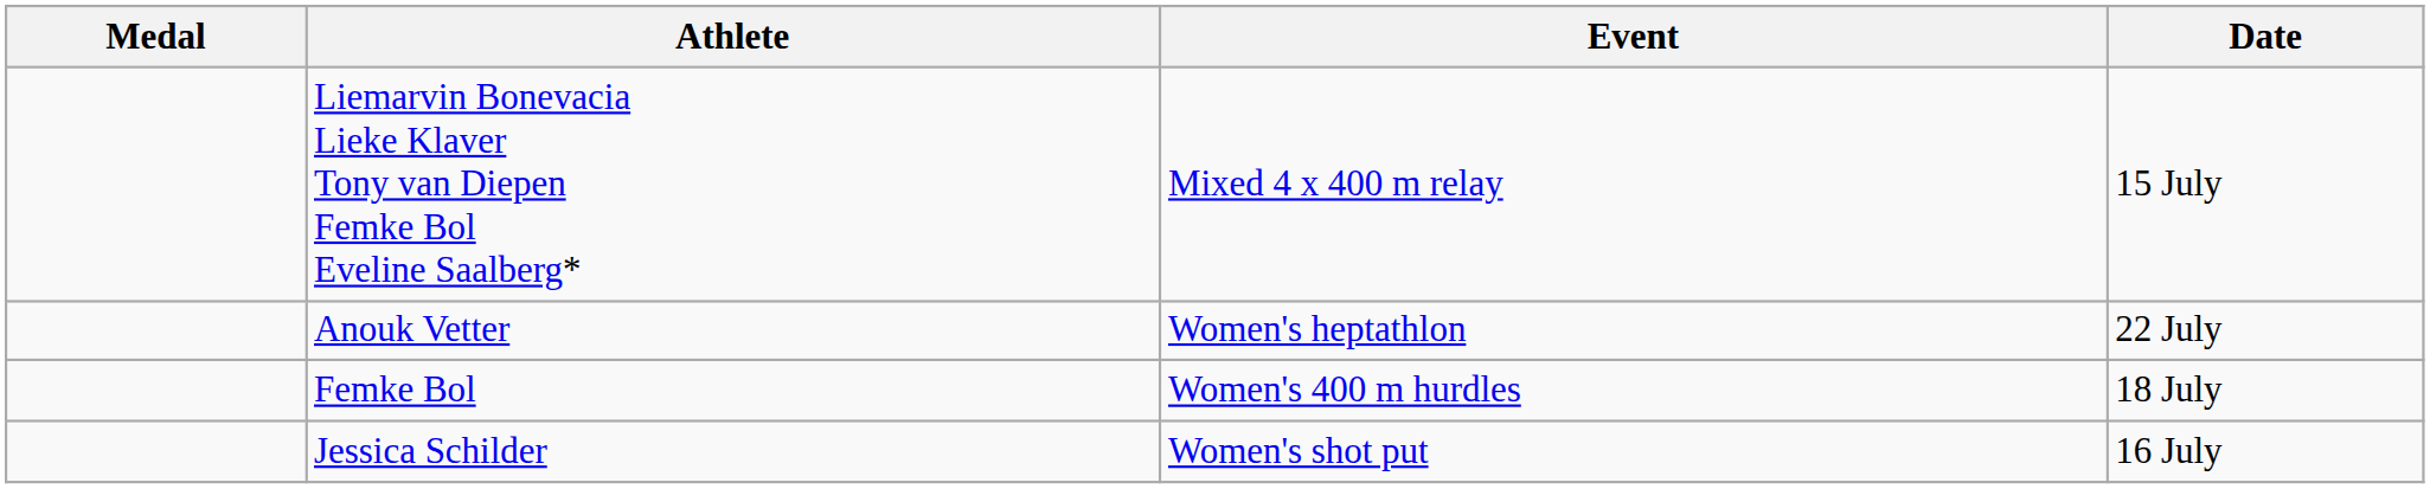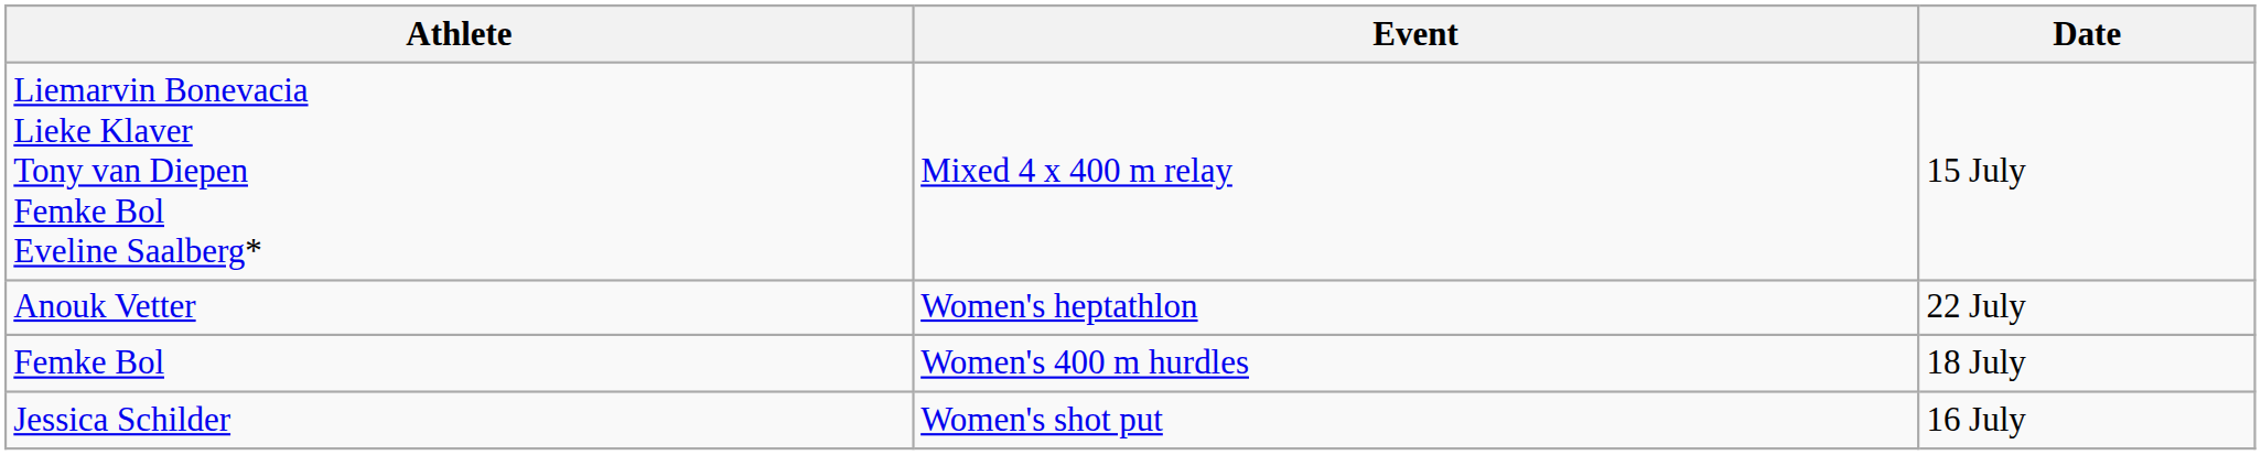 <table class=wikitable style=font-size:90% width=60%>
 <tr>
-<th>Medal</th>
 <th>Athlete</th>
 <th>Event</th>
 <th>Date</th>
 </tr>
 <tr>
-<td></td>
 <td><a href='#'>Liemarvin Bonevacia</a><br><a href='#'>Lieke Klaver</a><br><a href='#'>Tony van Diepen</a><br><a href='#'>Femke Bol</a><br><a href='#'>Eveline Saalberg</a>*</td>
 <td><a href='#'>Mixed 4 x 400 m relay</a></td>
 <td>15 July</td>
 </tr>
 <tr>
-<td></td>
 <td><a href='#'>Anouk Vetter</a></td>
 <td><a href='#'>Women's heptathlon</a></td>
 <td>22 July</td>
 </tr>
 <tr>
-<td></td>
 <td><a href='#'>Femke Bol</a></td>
 <td><a href='#'>Women's 400 m hurdles</a></td>
 <td>18 July</td>
 </tr>
 <tr>
-<td></td>
 <td><a href='#'>Jessica Schilder</a></td>
 <td><a href='#'>Women's shot put</a></td>
 <td>16 July</td>
 </tr>
 </table>
